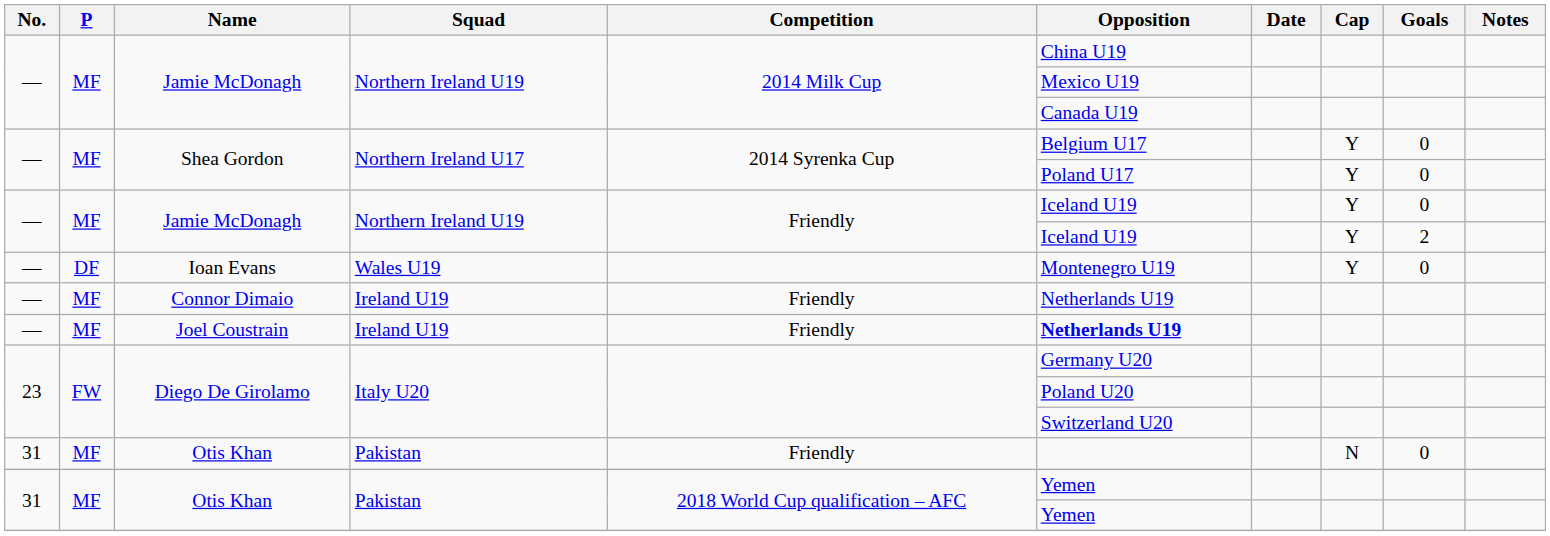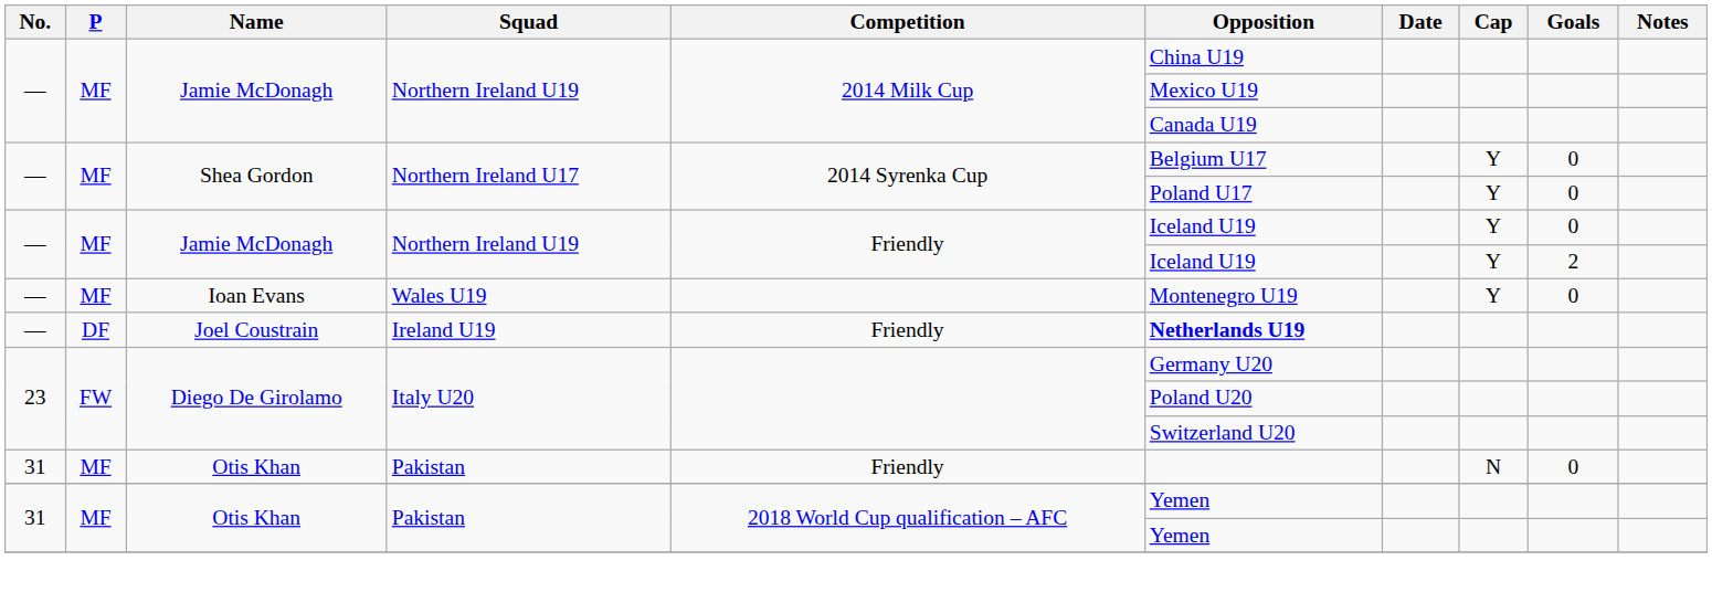 <table width=100% class="wikitable" style="text-align: center;">
 <tr>
 <th>No.</th>
 <th><a href='#'>P</a></th>
 <th>Name</th>
 <th>Squad</th>
 <th>Competition</th>
 <th>Opposition</th>
 <th>Date</th>
 <th>Cap</th>
 <th>Goals</th>
 <th>Notes</th>
 </tr>
 <tr>
 <td rowspan="3">—</td>
 <td rowspan="3"><a href='#'>MF</a></td>
 <td rowspan="3"><a href='#'>Jamie McDonagh</a></td>
 <td rowspan="3" align=left> <a href='#'>Northern Ireland U19</a></td>
 <td rowspan="3"><a href='#'>2014 Milk Cup</a></td>
 <td align=left> <a href='#'>China U19</a></td>
 <td></td>
 <td></td>
 <td></td>
 <td></td>
 </tr>
 <tr>
 <td align=left> <a href='#'>Mexico U19</a></td>
 <td></td>
 <td></td>
 <td></td>
 <td></td>
 </tr>
 <tr>
 <td align=left> <a href='#'>Canada U19</a></td>
 <td></td>
 <td></td>
 <td></td>
 <td></td>
 </tr>
 <tr>
 <td rowspan="2">—</td>
 <td rowspan="2"><a href='#'>MF</a></td>
 <td rowspan="2">Shea Gordon</td>
 <td rowspan="2" align=left> <a href='#'>Northern Ireland U17</a></td>
 <td rowspan="2">2014 Syrenka Cup</td>
 <td align=left> <a href='#'>Belgium U17</a></td>
 <td></td>
 <td>Y</td>
 <td>0</td>
 <td></td>
 </tr>
 <tr>
 <td align=left> <a href='#'>Poland U17</a></td>
 <td></td>
 <td>Y</td>
 <td>0</td>
 <td></td>
 </tr>
 <tr>
 <td rowspan="2">—</td>
 <td rowspan="2"><a href='#'>MF</a></td>
 <td rowspan="2"><a href='#'>Jamie McDonagh</a></td>
 <td rowspan="2" align=left> <a href='#'>Northern Ireland U19</a></td>
 <td rowspan="2">Friendly</td>
 <td align=left> <a href='#'>Iceland U19</a></td>
 <td></td>
 <td>Y</td>
 <td>0</td>
 <td></td>
 </tr>
 <tr>
 <td align=left> <a href='#'>Iceland U19</a></td>
 <td></td>
 <td>Y</td>
 <td>2</td>
 <td></td>
 </tr>
 <tr>
 <td>—</td>
-<td><a href='#'>DF</a></td>
+<td><a href='#'>MF</a></td>
 <td>Ioan Evans</td>
 <td align=left> <a href='#'>Wales U19</a></td>
 <td></td>
 <td align=left> <a href='#'>Montenegro U19</a></td>
 <td></td>
 <td>Y</td>
 <td>0</td>
 <td></td>
 </tr>
 <tr>
 <td>—</td>
-<td><a href='#'>MF</a></td>
-<td><a href='#'>Connor Dimaio</a></td>
-<td align=left> <a href='#'>Ireland U19</a></td>
-<td>Friendly</td>
-<td align=left> <a href='#'>Netherlands U19</a></td>
-<td></td>
-<td></td>
-<td></td>
-<td></td>
-</tr>
-<tr>
-<td>—</td>
-<td><a href='#'>MF</a></td>
+<td><a href='#'>DF</a></td>
 <td><a href='#'>Joel Coustrain</a></td>
 <td align=left> <a href='#'>Ireland U19</a></td>
 <td>Friendly</td>
 <td align=left><strong> <a href='#'>Netherlands U19</a></strong></td>
 <td></td>
 <td></td>
 <td></td>
 <td></td>
 </tr>
 <tr>
 <td rowspan="3">23</td>
 <td rowspan="3"><a href='#'>FW</a></td>
 <td rowspan="3"><a href='#'>Diego De Girolamo</a></td>
 <td rowspan="3" align=left> <a href='#'>Italy U20</a></td>
 <td rowspan="3"></td>
 <td align=left> <a href='#'>Germany U20</a></td>
 <td></td>
 <td></td>
 <td></td>
 <td></td>
 </tr>
 <tr>
 <td align=left> <a href='#'>Poland U20</a></td>
 <td></td>
 <td></td>
 <td></td>
 <td></td>
 </tr>
 <tr>
 <td align=left> <a href='#'>Switzerland U20</a></td>
 <td></td>
 <td></td>
 <td></td>
 <td></td>
 </tr>
 <tr>
 <td>31</td>
 <td><a href='#'>MF</a></td>
 <td><a href='#'>Otis Khan</a></td>
 <td align=left> <a href='#'>Pakistan</a></td>
 <td>Friendly</td>
 <td align=left></td>
 <td></td>
 <td>N</td>
 <td>0</td>
 <td></td>
 </tr>
 <tr>
 </tr>
 <tr>
 <td rowspan="2">31</td>
 <td rowspan="2"><a href='#'>MF</a></td>
 <td rowspan="2"><a href='#'>Otis Khan</a></td>
 <td rowspan="2" align=left> <a href='#'>Pakistan</a></td>
 <td rowspan="2"><a href='#'>2018 World Cup qualification – AFC</a></td>
 <td align=left> <a href='#'>Yemen</a></td>
 <td></td>
 <td></td>
 <td></td>
 <td></td>
 </tr>
 <tr>
 <td align=left> <a href='#'>Yemen</a></td>
 <td></td>
 <td></td>
 <td></td>
 <td></td>
 </tr>
 <tr>
 </tr>
 </table>
